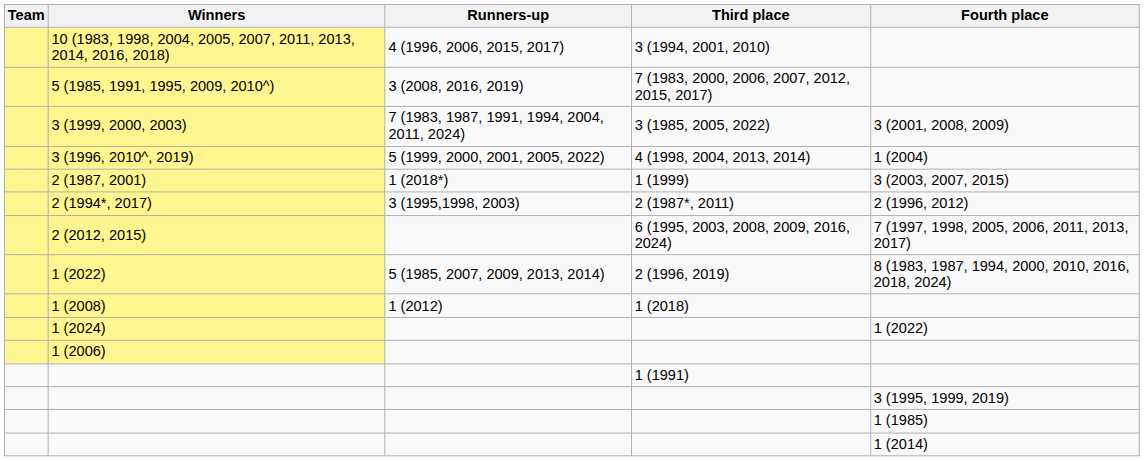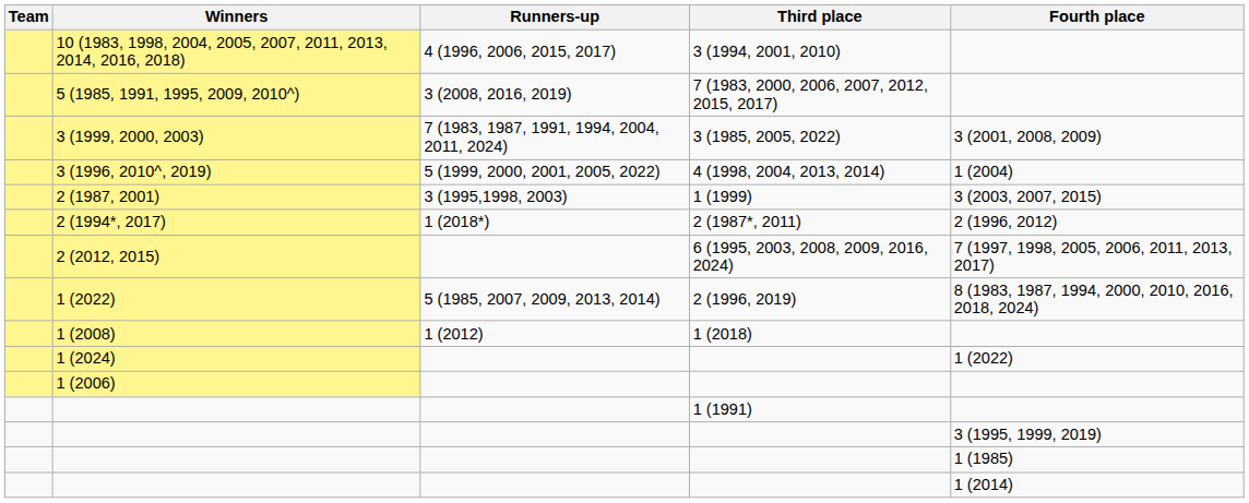 <table class="wikitable sortable">
 <tr>
 <th>Team</th>
 <th>Winners</th>
 <th>Runners-up</th>
 <th>Third place</th>
 <th>Fourth place</th>
 </tr>
 <tr>
 <td style=background:#FFF68F></td>
 <td style=background:#FFF68F>10 (1983, 1998, 2004, 2005, 2007, 2011, 2013, 2014, 2016, 2018)</td>
 <td>4 (1996, 2006, 2015, 2017)</td>
 <td>3 (1994, 2001, 2010)</td>
 <td></td>
 </tr>
 <tr>
 <td style=background:#FFF68F></td>
 <td style=background:#FFF68F>5 (1985, 1991, 1995, 2009, 2010^)</td>
 <td>3 (2008, 2016, 2019)</td>
 <td>7 (1983, 2000, 2006, 2007, 2012, 2015, 2017)</td>
 <td></td>
 </tr>
 <tr>
 <td style=background:#FFF68F></td>
 <td style=background:#FFF68F>3 (1999, 2000, 2003)</td>
 <td>7 (1983, 1987, 1991, 1994, 2004, 2011, 2024)</td>
 <td>3 (1985, 2005, 2022)</td>
 <td>3 (2001, 2008, 2009)</td>
 </tr>
 <tr>
 <td style=background:#FFF68F></td>
 <td style=background:#FFF68F>3 (1996, 2010^, 2019)</td>
 <td>5 (1999, 2000, 2001, 2005, 2022)</td>
 <td>4 (1998, 2004, 2013, 2014)</td>
 <td>1 (2004)</td>
 </tr>
 <tr>
 <td style=background:#FFF68F></td>
 <td style=background:#FFF68F>2 (1987, 2001)</td>
-<td>1 (2018*)</td>
+<td>3 (1995,1998, 2003)</td>
 <td>1 (1999)</td>
 <td>3 (2003, 2007, 2015)</td>
 </tr>
 <tr>
 <td style=background:#FFF68F></td>
 <td style=background:#FFF68F>2 (1994*, 2017)</td>
-<td>3 (1995,1998, 2003)</td>
+<td>1 (2018*)</td>
 <td>2 (1987*, 2011)</td>
 <td>2 (1996, 2012)</td>
 </tr>
 <tr>
 <td style=background:#FFF68F></td>
 <td style=background:#FFF68F>2 (2012, 2015)</td>
 <td></td>
 <td>6 (1995, 2003, 2008, 2009, 2016, 2024)</td>
 <td>7 (1997, 1998, 2005, 2006, 2011, 2013, 2017)</td>
 </tr>
 <tr>
 <td style=background:#FFF68F></td>
 <td style=background:#FFF68F>1 (2022)</td>
 <td>5 (1985, 2007, 2009, 2013, 2014)</td>
 <td>2 (1996, 2019)</td>
 <td>8 (1983, 1987, 1994, 2000, 2010, 2016, 2018, 2024)</td>
 </tr>
 <tr>
 <td style=background:#FFF68F></td>
 <td style=background:#FFF68F>1 (2008)</td>
 <td>1 (2012)</td>
 <td>1 (2018)</td>
 <td></td>
 </tr>
 <tr>
 <td style=background:#FFF68F></td>
 <td style=background:#FFF68F>1 (2024)</td>
 <td></td>
 <td></td>
 <td>1 (2022)</td>
 </tr>
 <tr>
 <td style=background:#FFF68F></td>
 <td style=background:#FFF68F>1 (2006)</td>
 <td></td>
 <td></td>
 <td></td>
 </tr>
 <tr>
 <td></td>
 <td></td>
 <td></td>
 <td>1 (1991)</td>
 <td></td>
 </tr>
 <tr>
 <td></td>
 <td></td>
 <td></td>
 <td></td>
 <td>3 (1995, 1999, 2019)</td>
 </tr>
 <tr>
 <td></td>
 <td></td>
 <td></td>
 <td></td>
 <td>1 (1985)</td>
 </tr>
 <tr>
 <td></td>
 <td></td>
 <td></td>
 <td></td>
 <td>1 (2014)</td>
 </tr>
 </table>
